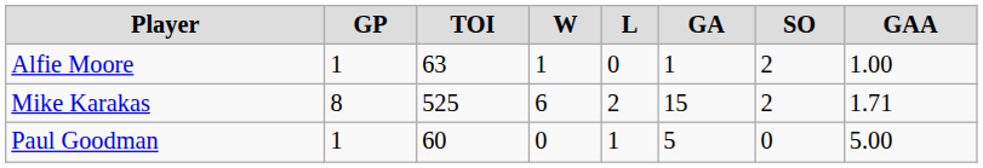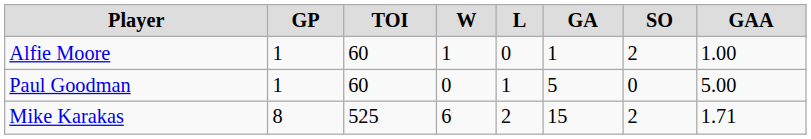 <table class="wikitable" width="50%">
 <tr align="center"  bgcolor="#dddddd">
 <td><strong>Player</strong></td>
 <td><strong>GP</strong></td>
 <td><strong>TOI</strong></td>
 <td><strong>W</strong></td>
 <td><strong>L</strong></td>
 <td><strong>GA</strong></td>
 <td><strong>SO</strong></td>
 <td><strong>GAA</strong></td>
 </tr>
 <tr>
 <td><a href='#'>Alfie Moore</a></td>
 <td>1</td>
-<td>63</td>
+<td>60</td>
 <td>1</td>
 <td>0</td>
 <td>1</td>
 <td>2</td>
 <td>1.00</td>
+</tr>
+<tr>
+<td><a href='#'>Paul Goodman</a></td>
+<td>1</td>
+<td>60</td>
+<td>0</td>
+<td>1</td>
+<td>5</td>
+<td>0</td>
+<td>5.00</td>
 </tr>
 <tr>
 <td><a href='#'>Mike Karakas</a></td>
 <td>8</td>
 <td>525</td>
 <td>6</td>
 <td>2</td>
 <td>15</td>
 <td>2</td>
 <td>1.71</td>
 </tr>
-<tr>
-<td><a href='#'>Paul Goodman</a></td>
-<td>1</td>
-<td>60</td>
-<td>0</td>
-<td>1</td>
-<td>5</td>
-<td>0</td>
-<td>5.00</td>
-</tr>
 </table>
